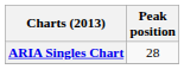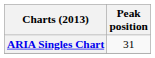 <table class="wikitable plainrowheaders sortable" style="text-align:center;">
 <tr>
 <th scope="col">Charts (2013)</th>
 <th scope="col">Peak<br>position</th>
 </tr>
 <tr>
 <th scope="row"><a href='#'>ARIA Singles Chart</a></th>
-<td>28</td>
+<td>31</td>
 </tr>
 <tr>
 </tr>
 </table>
